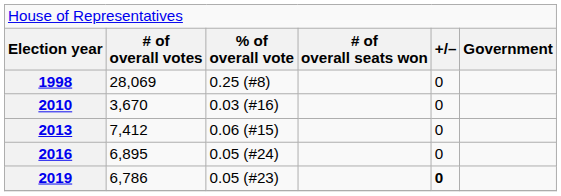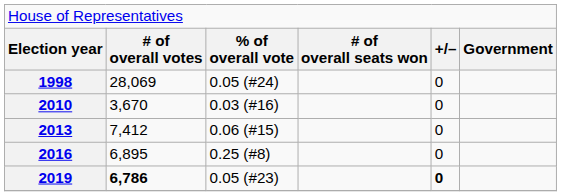 <table class=wikitable>
 <tr>
 <td colspan=6><a href='#'>House of Representatives</a></td>
 </tr>
 <tr>
 <th>Election year</th>
 <th># of<br>overall votes</th>
 <th>% of<br>overall vote</th>
 <th># of<br>overall seats won</th>
 <th>+/–</th>
 <th>Government</th>
 </tr>
 <tr>
 <th><a href='#'>1998</a></th>
 <td>28,069</td>
-<td>0.25 (#8)</td>
+<td>0.05 (#24)</td>
 <td></td>
 <td> 0</td>
 <td></td>
 </tr>
 <tr>
 <th><a href='#'>2010</a></th>
 <td>3,670</td>
 <td>0.03 (#16)</td>
 <td></td>
 <td> 0</td>
 <td></td>
 </tr>
 <tr>
 <th><a href='#'>2013</a></th>
 <td>7,412</td>
 <td>0.06 (#15)</td>
 <td></td>
 <td> 0</td>
 <td></td>
 </tr>
 <tr>
 <th><a href='#'>2016</a></th>
 <td>6,895</td>
-<td>0.05 (#24)</td>
+<td>0.25 (#8)</td>
 <td></td>
 <td> 0</td>
 <td></td>
 </tr>
 <tr>
 <th><a href='#'>2019</a></th>
-<td>6,786</td>
+<td><strong>6,786</strong></td>
 <td>0.05 (#23)</td>
 <td></td>
 <td><strong> 0</strong></td>
 <td></td>
 </tr>
 <tr>
 </tr>
 </table>
